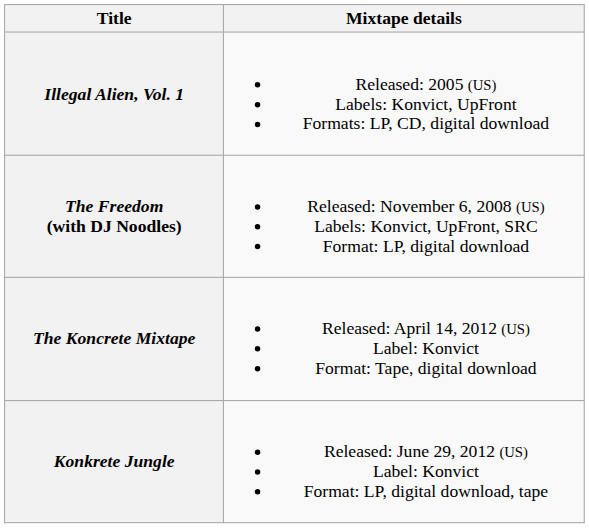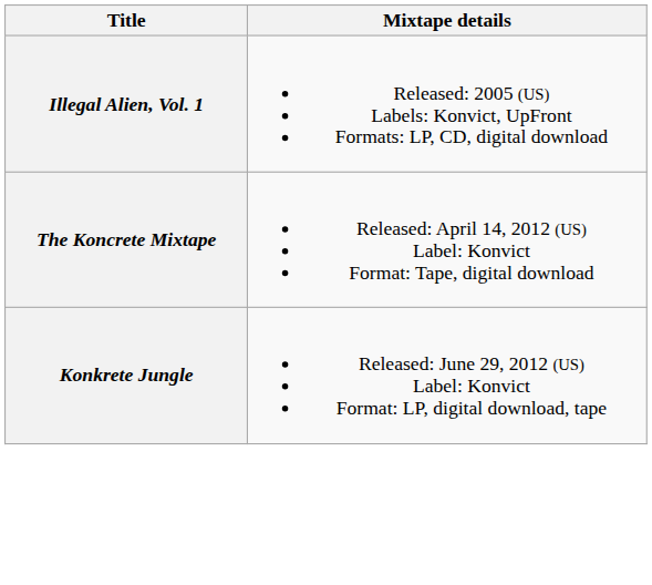 <table class="wikitable plainrowheaders" style="text-align:center;">
 <tr>
 <th scope="col" style="width:12em;">Title</th>
 <th scope="col" style="width:20em;">Mixtape details</th>
 </tr>
 <tr>
 <th scope="row"><em>Illegal Alien, Vol. 1</em></th>
 <td><br><ul><li>Released: 2005 <small>(US)</small></li><li>Labels: Konvict, UpFront</li><li>Formats: LP, CD, digital download</li></ul></td>
 </tr>
 <tr>
-<th scope="row"><em>The Freedom</em><br><span>(with DJ Noodles)</span></th>
-<td><br><ul><li>Released: November 6, 2008 <small>(US)</small></li><li>Labels: Konvict, UpFront, SRC</li><li>Format: LP, digital download</li></ul></td>
-</tr>
-<tr>
 <th scope="row"><em>The Koncrete Mixtape</em></th>
 <td><br><ul><li>Released: April 14, 2012 <small>(US)</small></li><li>Label: Konvict</li><li>Format: Tape, digital download</li></ul></td>
 </tr>
 <tr>
 <th scope="row"><em>Konkrete Jungle</em></th>
 <td><br><ul><li>Released: June 29, 2012 <small>(US)</small></li><li>Label: Konvict</li><li>Format: LP, digital download, tape</li></ul></td>
 </tr>
 </table>
